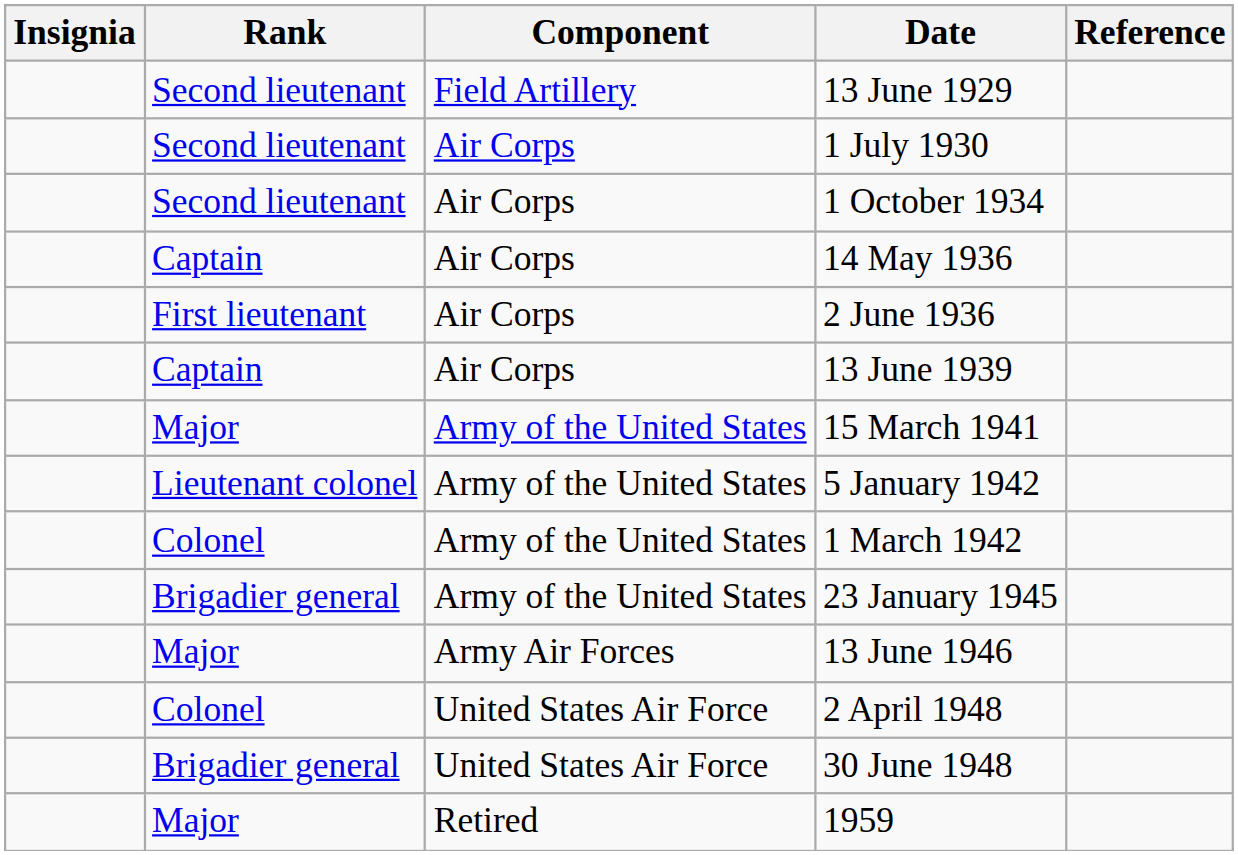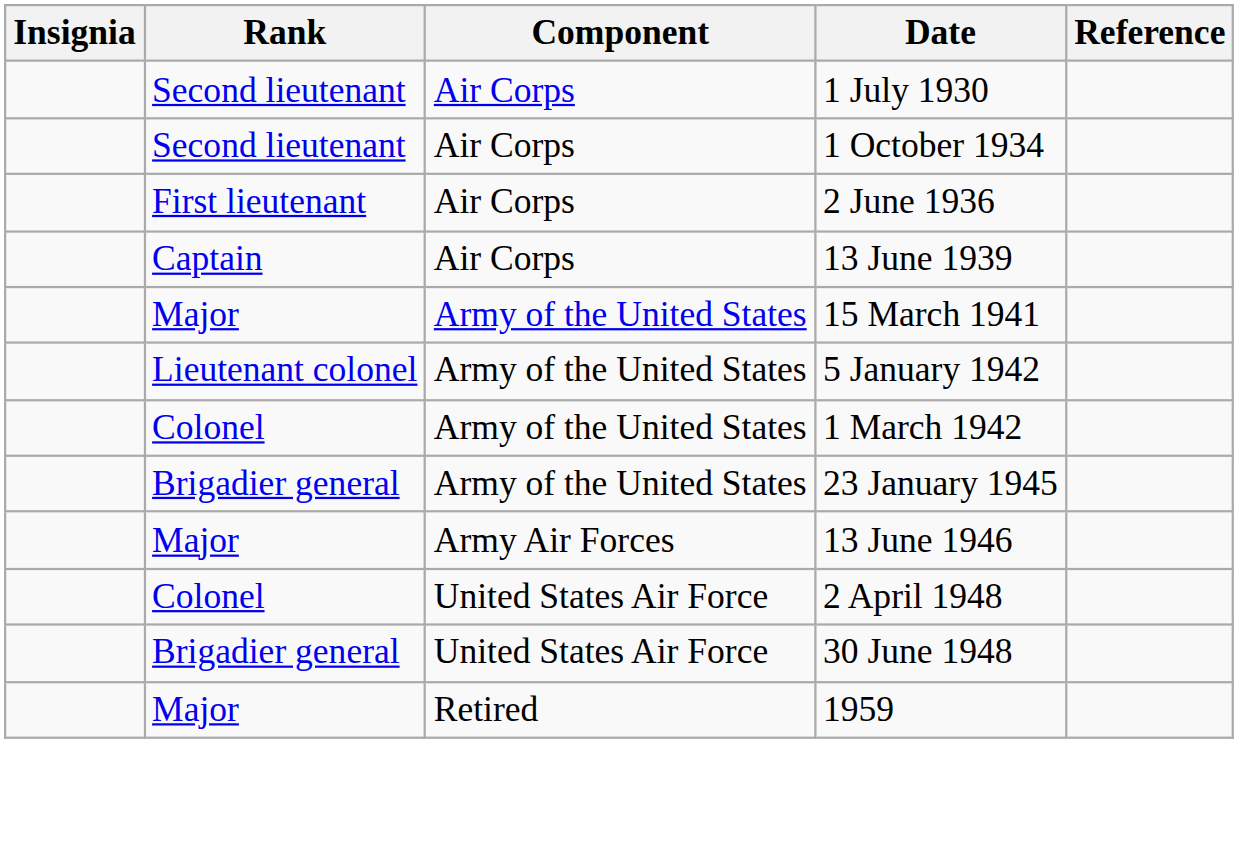 <table class="wikitable">
 <tr>
 <th>Insignia</th>
 <th>Rank</th>
 <th>Component</th>
 <th>Date</th>
 <th>Reference</th>
-</tr>
-<tr>
-<td></td>
-<td><a href='#'>Second lieutenant</a></td>
-<td><a href='#'>Field Artillery</a></td>
-<td>13 June 1929</td>
-<td></td>
 </tr>
 <tr>
 <td></td>
 <td><a href='#'>Second lieutenant</a></td>
 <td><a href='#'>Air Corps</a></td>
 <td>1 July 1930</td>
 <td></td>
 </tr>
 <tr>
 <td></td>
 <td><a href='#'>Second lieutenant</a></td>
 <td>Air Corps</td>
 <td>1 October 1934</td>
-<td></td>
-</tr>
-<tr>
-<td></td>
-<td><a href='#'>Captain</a></td>
-<td>Air Corps</td>
-<td>14 May 1936</td>
 <td></td>
 </tr>
 <tr>
 <td></td>
 <td><a href='#'>First lieutenant</a></td>
 <td>Air Corps</td>
 <td>2 June 1936</td>
 <td></td>
 </tr>
 <tr>
 <td></td>
 <td><a href='#'>Captain</a></td>
 <td>Air Corps</td>
 <td>13 June 1939</td>
 <td></td>
 </tr>
 <tr>
 <td></td>
 <td><a href='#'>Major</a></td>
 <td><a href='#'>Army of the United States</a></td>
 <td>15 March 1941</td>
 <td></td>
 </tr>
 <tr>
 <td></td>
 <td><a href='#'>Lieutenant colonel</a></td>
 <td>Army of the United States</td>
 <td>5 January 1942</td>
 <td></td>
 </tr>
 <tr>
 <td></td>
 <td><a href='#'>Colonel</a></td>
 <td>Army of the United States</td>
 <td>1 March 1942</td>
 <td></td>
 </tr>
 <tr>
 <td></td>
 <td><a href='#'>Brigadier general</a></td>
 <td>Army of the United States</td>
 <td>23 January 1945</td>
 <td></td>
 </tr>
 <tr>
 <td></td>
 <td><a href='#'>Major</a></td>
 <td>Army Air Forces</td>
 <td>13 June 1946</td>
 <td></td>
 </tr>
 <tr>
 <td></td>
 <td><a href='#'>Colonel</a></td>
 <td>United States Air Force</td>
 <td>2 April 1948</td>
 <td></td>
 </tr>
 <tr>
 <td></td>
 <td><a href='#'>Brigadier general</a></td>
 <td>United States Air Force</td>
 <td>30 June 1948</td>
 <td></td>
 </tr>
 <tr>
 <td></td>
 <td><a href='#'>Major</a></td>
 <td>Retired</td>
 <td>1959</td>
 <td></td>
 </tr>
 </table>
